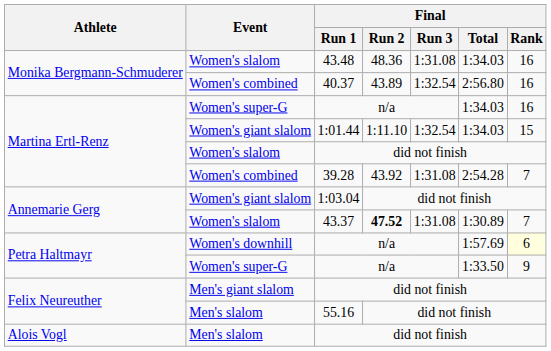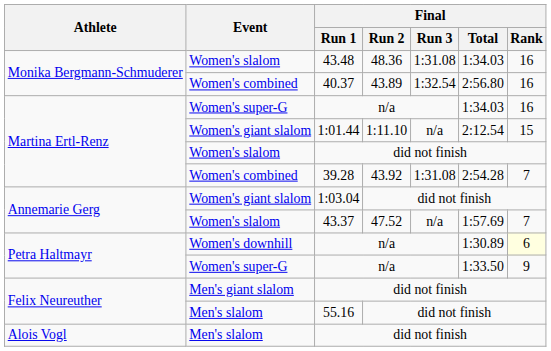 <table class="wikitable" style="font-size:90%">
 <tr>
 <th rowspan="2">Athlete</th>
 <th rowspan="2">Event</th>
 <th colspan="5">Final</th>
 </tr>
 <tr>
 <th>Run 1</th>
 <th>Run 2</th>
 <th>Run 3</th>
 <th>Total</th>
 <th>Rank</th>
 </tr>
 <tr>
 <td rowspan=2><a href='#'>Monika Bergmann-Schmuderer</a></td>
 <td><a href='#'>Women's slalom</a></td>
 <td align="center">43.48</td>
 <td align="center">48.36</td>
 <td align="center">1:31.08</td>
 <td align="center">1:34.03</td>
 <td align="center">16</td>
 </tr>
 <tr>
 <td><a href='#'>Women's combined</a></td>
 <td align="center">40.37</td>
 <td align="center">43.89</td>
 <td align="center">1:32.54</td>
 <td align="center">2:56.80</td>
 <td align="center">16</td>
 </tr>
 <tr>
 <td rowspan=4><a href='#'>Martina Ertl-Renz</a></td>
 <td><a href='#'>Women's super-G</a></td>
 <td colspan=3 align="center">n/a</td>
 <td align="center">1:34.03</td>
 <td align="center">16</td>
 </tr>
 <tr>
 <td><a href='#'>Women's giant slalom</a></td>
 <td align="center">1:01.44</td>
 <td align="center">1:11.10</td>
-<td align="center">1:32.54</td>
-<td align="center">1:34.03</td>
+<td align="center">n/a</td>
+<td align="center">2:12.54</td>
 <td align="center">15</td>
 </tr>
 <tr>
 <td><a href='#'>Women's slalom</a></td>
 <td colspan=5 align="center">did not finish</td>
 </tr>
 <tr>
 <td><a href='#'>Women's combined</a></td>
 <td align="center">39.28</td>
 <td align="center">43.92</td>
 <td align="center">1:31.08</td>
 <td align="center">2:54.28</td>
 <td align="center">7</td>
 </tr>
 <tr>
 <td rowspan=2><a href='#'>Annemarie Gerg</a></td>
 <td><a href='#'>Women's giant slalom</a></td>
 <td align="center">1:03.04</td>
 <td colspan=4 align="center">did not finish</td>
 </tr>
 <tr>
 <td><a href='#'>Women's slalom</a></td>
 <td align="center">43.37</td>
-<td align="center"><strong>47.52</strong></td>
-<td align="center">1:31.08</td>
-<td align="center">1:30.89</td>
+<td align="center">47.52</td>
+<td align="center">n/a</td>
+<td align="center">1:57.69</td>
 <td align="center">7</td>
 </tr>
 <tr>
 <td rowspan=2><a href='#'>Petra Haltmayr</a></td>
 <td><a href='#'>Women's downhill</a></td>
 <td colspan=3 align="center">n/a</td>
-<td align="center">1:57.69</td>
+<td align="center">1:30.89</td>
 <td align="center" style="background: lightyellow;">6</td>
 </tr>
 <tr>
 <td><a href='#'>Women's super-G</a></td>
 <td colspan=3 align="center">n/a</td>
 <td align="center">1:33.50</td>
 <td align="center">9</td>
 </tr>
 <tr>
 <td rowspan=2><a href='#'>Felix Neureuther</a></td>
 <td><a href='#'>Men's giant slalom</a></td>
 <td colspan=5 align="center">did not finish</td>
 </tr>
 <tr>
 <td><a href='#'>Men's slalom</a></td>
 <td align="center">55.16</td>
 <td colspan=4 align="center">did not finish</td>
 </tr>
 <tr>
 <td><a href='#'>Alois Vogl</a></td>
 <td><a href='#'>Men's slalom</a></td>
 <td colspan=5 align="center">did not finish</td>
 </tr>
 </table>
